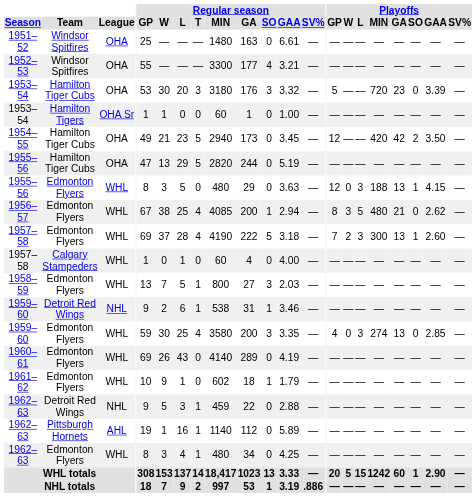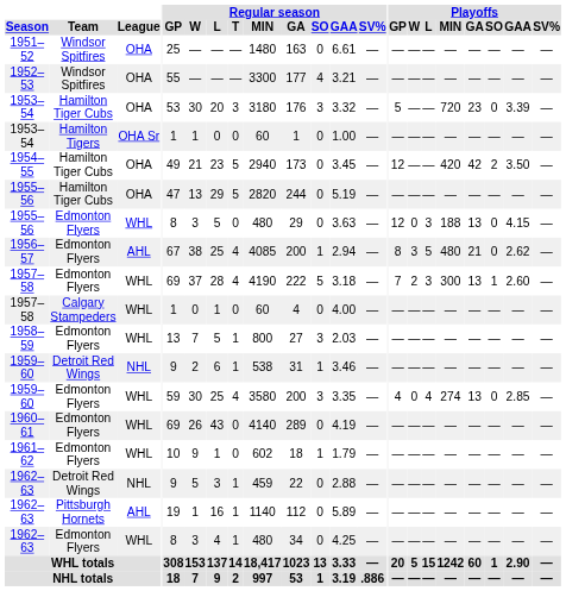 <table border="0" cellpadding="1" cellspacing="0" style="width:90%; text-align:center;">
 <tr bgcolor="#e0e0e0">
 <th colspan="3" bgcolor="#ffffff"></th>
 <th rowspan="99" bgcolor="#ffffff"></th>
 <th colspan="9" bgcolor="#e0e0e0"><a href='#'>Regular season</a></th>
 <th rowspan="99" bgcolor="#ffffff"></th>
 <th colspan="8" bgcolor="#e0e0e0"><a href='#'>Playoffs</a></th>
 </tr>
 <tr bgcolor="#e0e0e0">
 <th><a href='#'>Season</a></th>
 <th>Team</th>
 <th>League</th>
 <th>GP</th>
 <th>W</th>
 <th>L</th>
 <th>T</th>
 <th>MIN</th>
 <th>GA</th>
 <th><a href='#'>SO</a></th>
 <th><a href='#'>GAA</a></th>
 <th><a href='#'>SV%</a></th>
 <th>GP</th>
 <th>W</th>
 <th>L</th>
 <th>MIN</th>
 <th>GA</th>
 <th>SO</th>
 <th>GAA</th>
 <th>SV%</th>
 </tr>
 <tr>
 <td><a href='#'>1951–52</a></td>
 <td><a href='#'>Windsor Spitfires</a></td>
 <td><a href='#'>OHA</a></td>
 <td>25</td>
 <td>—</td>
 <td>—</td>
 <td>—</td>
 <td>1480</td>
 <td>163</td>
 <td>0</td>
 <td>6.61</td>
 <td>—</td>
 <td>—</td>
 <td>—</td>
 <td>—</td>
 <td>—</td>
 <td>—</td>
 <td>—</td>
 <td>—</td>
 <td>—</td>
 </tr>
 <tr bgcolor="#f0f0f0">
 <td><a href='#'>1952–53</a></td>
 <td>Windsor Spitfires</td>
 <td>OHA</td>
 <td>55</td>
 <td>—</td>
 <td>—</td>
 <td>—</td>
 <td>3300</td>
 <td>177</td>
 <td>4</td>
 <td>3.21</td>
 <td>—</td>
 <td>—</td>
 <td>—</td>
 <td>—</td>
 <td>—</td>
 <td>—</td>
 <td>—</td>
 <td>—</td>
 <td>—</td>
 </tr>
 <tr>
 <td><a href='#'>1953–54</a></td>
 <td><a href='#'>Hamilton Tiger Cubs</a></td>
 <td>OHA</td>
 <td>53</td>
 <td>30</td>
 <td>20</td>
 <td>3</td>
 <td>3180</td>
 <td>176</td>
 <td>3</td>
 <td>3.32</td>
 <td>—</td>
 <td>5</td>
 <td>—</td>
 <td>—</td>
 <td>720</td>
 <td>23</td>
 <td>0</td>
 <td>3.39</td>
 <td>—</td>
 </tr>
 <tr bgcolor="#f0f0f0">
 <td>1953–54</td>
 <td><a href='#'>Hamilton Tigers</a></td>
 <td><a href='#'>OHA Sr</a></td>
 <td>1</td>
 <td>1</td>
 <td>0</td>
 <td>0</td>
 <td>60</td>
 <td>1</td>
 <td>0</td>
 <td>1.00</td>
 <td>—</td>
 <td>—</td>
 <td>—</td>
 <td>—</td>
 <td>—</td>
 <td>—</td>
 <td>—</td>
 <td>—</td>
 <td>—</td>
 </tr>
 <tr>
 <td><a href='#'>1954–55</a></td>
 <td>Hamilton Tiger Cubs</td>
 <td>OHA</td>
 <td>49</td>
 <td>21</td>
 <td>23</td>
 <td>5</td>
 <td>2940</td>
 <td>173</td>
 <td>0</td>
 <td>3.45</td>
 <td>—</td>
 <td>12</td>
 <td>—</td>
 <td>—</td>
 <td>420</td>
 <td>42</td>
 <td>2</td>
 <td>3.50</td>
 <td>—</td>
 </tr>
 <tr bgcolor="#f0f0f0">
 <td><a href='#'>1955–56</a></td>
 <td>Hamilton Tiger Cubs</td>
 <td>OHA</td>
 <td>47</td>
 <td>13</td>
 <td>29</td>
 <td>5</td>
 <td>2820</td>
 <td>244</td>
 <td>0</td>
 <td>5.19</td>
 <td>—</td>
 <td>—</td>
 <td>—</td>
 <td>—</td>
 <td>—</td>
 <td>—</td>
 <td>—</td>
 <td>—</td>
 <td>—</td>
 </tr>
 <tr>
 <td><a href='#'>1955–56</a></td>
 <td><a href='#'>Edmonton Flyers</a></td>
 <td><a href='#'>WHL</a></td>
 <td>8</td>
 <td>3</td>
 <td>5</td>
 <td>0</td>
 <td>480</td>
 <td>29</td>
 <td>0</td>
 <td>3.63</td>
 <td>—</td>
 <td>12</td>
 <td>0</td>
 <td>3</td>
 <td>188</td>
 <td>13</td>
-<td>1</td>
+<td>0</td>
 <td>4.15</td>
 <td>—</td>
 </tr>
 <tr bgcolor="#f0f0f0">
 <td><a href='#'>1956–57</a></td>
 <td>Edmonton Flyers</td>
-<td>WHL</td>
+<td><a href='#'>AHL</a></td>
 <td>67</td>
 <td>38</td>
 <td>25</td>
 <td>4</td>
 <td>4085</td>
 <td>200</td>
 <td>1</td>
 <td>2.94</td>
 <td>—</td>
 <td>8</td>
 <td>3</td>
 <td>5</td>
 <td>480</td>
 <td>21</td>
 <td>0</td>
 <td>2.62</td>
 <td>—</td>
 </tr>
 <tr>
 <td><a href='#'>1957–58</a></td>
 <td>Edmonton Flyers</td>
 <td>WHL</td>
 <td>69</td>
 <td>37</td>
 <td>28</td>
 <td>4</td>
 <td>4190</td>
 <td>222</td>
 <td>5</td>
 <td>3.18</td>
 <td>—</td>
 <td>7</td>
 <td>2</td>
 <td>3</td>
 <td>300</td>
 <td>13</td>
 <td>1</td>
 <td>2.60</td>
 <td>—</td>
 </tr>
 <tr bgcolor="#f0f0f0">
 <td>1957–58</td>
 <td><a href='#'>Calgary Stampeders</a></td>
 <td>WHL</td>
 <td>1</td>
 <td>0</td>
 <td>1</td>
 <td>0</td>
 <td>60</td>
 <td>4</td>
 <td>0</td>
 <td>4.00</td>
 <td>—</td>
 <td>—</td>
 <td>—</td>
 <td>—</td>
 <td>—</td>
 <td>—</td>
 <td>—</td>
 <td>—</td>
 <td>—</td>
 </tr>
 <tr>
 <td><a href='#'>1958–59</a></td>
 <td>Edmonton Flyers</td>
 <td>WHL</td>
 <td>13</td>
 <td>7</td>
 <td>5</td>
 <td>1</td>
 <td>800</td>
 <td>27</td>
 <td>3</td>
 <td>2.03</td>
 <td>—</td>
 <td>—</td>
 <td>—</td>
 <td>—</td>
 <td>—</td>
 <td>—</td>
 <td>—</td>
 <td>—</td>
 <td>—</td>
 </tr>
 <tr bgcolor="#f0f0f0">
 <td><a href='#'>1959–60</a></td>
 <td><a href='#'>Detroit Red Wings</a></td>
 <td><a href='#'>NHL</a></td>
 <td>9</td>
 <td>2</td>
 <td>6</td>
 <td>1</td>
 <td>538</td>
 <td>31</td>
 <td>1</td>
 <td>3.46</td>
 <td>—</td>
 <td>—</td>
 <td>—</td>
 <td>—</td>
 <td>—</td>
 <td>—</td>
 <td>—</td>
 <td>—</td>
 <td>—</td>
 </tr>
 <tr>
 <td><a href='#'>1959–60</a></td>
 <td>Edmonton Flyers</td>
 <td>WHL</td>
 <td>59</td>
 <td>30</td>
 <td>25</td>
 <td>4</td>
 <td>3580</td>
 <td>200</td>
 <td>3</td>
 <td>3.35</td>
 <td>—</td>
 <td>4</td>
 <td>0</td>
-<td>3</td>
+<td>4</td>
 <td>274</td>
 <td>13</td>
 <td>0</td>
 <td>2.85</td>
 <td>—</td>
 </tr>
 <tr bgcolor="#f0f0f0">
 <td><a href='#'>1960–61</a></td>
 <td>Edmonton Flyers</td>
 <td>WHL</td>
 <td>69</td>
 <td>26</td>
 <td>43</td>
 <td>0</td>
 <td>4140</td>
 <td>289</td>
 <td>0</td>
 <td>4.19</td>
 <td>—</td>
 <td>—</td>
 <td>—</td>
 <td>—</td>
 <td>—</td>
 <td>—</td>
 <td>—</td>
 <td>—</td>
 <td>—</td>
 </tr>
 <tr>
 <td><a href='#'>1961–62</a></td>
 <td>Edmonton Flyers</td>
 <td>WHL</td>
 <td>10</td>
 <td>9</td>
 <td>1</td>
 <td>0</td>
 <td>602</td>
 <td>18</td>
 <td>1</td>
 <td>1.79</td>
 <td>—</td>
 <td>—</td>
 <td>—</td>
 <td>—</td>
 <td>—</td>
 <td>—</td>
 <td>—</td>
 <td>—</td>
 <td>—</td>
 </tr>
 <tr bgcolor="#f0f0f0">
 <td><a href='#'>1962–63</a></td>
 <td>Detroit Red Wings</td>
 <td>NHL</td>
 <td>9</td>
 <td>5</td>
 <td>3</td>
 <td>1</td>
 <td>459</td>
 <td>22</td>
 <td>0</td>
 <td>2.88</td>
 <td>—</td>
 <td>—</td>
 <td>—</td>
 <td>—</td>
 <td>—</td>
 <td>—</td>
 <td>—</td>
 <td>—</td>
 <td>—</td>
 </tr>
 <tr>
 <td><a href='#'>1962–63</a></td>
 <td><a href='#'>Pittsburgh Hornets</a></td>
 <td><a href='#'>AHL</a></td>
 <td>19</td>
 <td>1</td>
 <td>16</td>
 <td>1</td>
 <td>1140</td>
 <td>112</td>
 <td>0</td>
 <td>5.89</td>
 <td>—</td>
 <td>—</td>
 <td>—</td>
 <td>—</td>
 <td>—</td>
 <td>—</td>
 <td>—</td>
 <td>—</td>
 <td>—</td>
 </tr>
 <tr bgcolor="#f0f0f0">
 <td><a href='#'>1962–63</a></td>
 <td>Edmonton Flyers</td>
 <td>WHL</td>
 <td>8</td>
 <td>3</td>
 <td>4</td>
 <td>1</td>
 <td>480</td>
 <td>34</td>
 <td>0</td>
 <td>4.25</td>
 <td>—</td>
 <td>—</td>
 <td>—</td>
 <td>—</td>
 <td>—</td>
 <td>—</td>
 <td>—</td>
 <td>—</td>
 <td>—</td>
 </tr>
 <tr bgcolor="#e0e0e0">
 <th colspan=3>WHL totals</th>
 <th>308</th>
 <th>153</th>
 <th>137</th>
 <th>14</th>
 <th>18,417</th>
 <th>1023</th>
 <th>13</th>
 <th>3.33</th>
 <th>—</th>
 <th>20</th>
 <th>5</th>
 <th>15</th>
 <th>1242</th>
 <th>60</th>
 <th>1</th>
 <th>2.90</th>
 <th>—</th>
 </tr>
 <tr bgcolor="#e0e0e0">
 <th colspan=3>NHL totals</th>
 <th>18</th>
 <th>7</th>
 <th>9</th>
 <th>2</th>
 <th>997</th>
 <th>53</th>
 <th>1</th>
 <th>3.19</th>
 <th>.886</th>
 <th>—</th>
 <th>—</th>
 <th>—</th>
 <th>—</th>
 <th>—</th>
 <th>—</th>
 <th>—</th>
 <th>—</th>
 </tr>
 </table>
